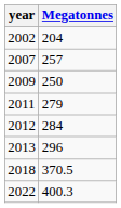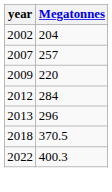 <table class="wikitable sortable">
 <tr>
 <th scope=col>year</th>
 <th scope=col><a href='#'>Megatonnes</a></th>
 </tr>
 <tr>
 <td>2002</td>
 <td>204</td>
 </tr>
 <tr>
 <td>2007</td>
 <td>257</td>
 </tr>
 <tr>
 <td>2009</td>
-<td>250</td>
-</tr>
-<tr>
-<td>2011</td>
-<td>279</td>
+<td>220</td>
 </tr>
 <tr>
 <td>2012</td>
 <td>284</td>
 </tr>
 <tr>
 <td>2013</td>
 <td>296</td>
 </tr>
 <tr>
 <td>2018</td>
 <td>370.5</td>
 </tr>
 <tr>
 <td>2022</td>
 <td>400.3</td>
 </tr>
 </table>
